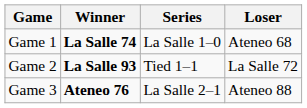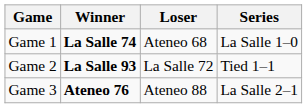 <table class=wikitable align=right>
 <tr>
 <th>Game</th>
 <th>Winner</th>
+<th>Loser</th>
 <th>Series</th>
-<th>Loser</th>
 </tr>
 <tr>
 <td>Game 1</td>
 <td><strong>La Salle 74</strong></td>
+<td>Ateneo 68</td>
 <td>La Salle 1–0</td>
-<td>Ateneo 68</td>
 </tr>
 <tr>
 <td>Game 2</td>
 <td><strong>La Salle 93</strong></td>
+<td>La Salle 72</td>
 <td>Tied 1–1</td>
-<td>La Salle 72</td>
 </tr>
 <tr>
 <td>Game 3</td>
 <td><strong>Ateneo 76</strong></td>
+<td>Ateneo 88</td>
 <td>La Salle 2–1</td>
-<td>Ateneo 88</td>
 </tr>
 </table>
